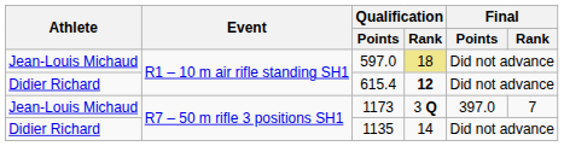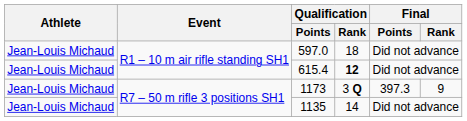 <table class="wikitable" style="font-size:90%">
 <tr>
 <th rowspan="2">Athlete</th>
 <th rowspan="2">Event</th>
 <th colspan="2">Qualification</th>
 <th colspan="2">Final</th>
 </tr>
 <tr style="font-size:95%">
 <th>Points</th>
 <th>Rank</th>
 <th>Points</th>
 <th>Rank</th>
 </tr>
 <tr align=center>
 <td align=left><a href='#'>Jean-Louis Michaud</a></td>
 <td align=left rowspan=2><a href='#'>R1 – 10 m air rifle standing SH1</a></td>
 <td>597.0</td>
-<td style="background: khaki;">18</td>
+<td>18</td>
 <td colspan=2>Did not advance</td>
 </tr>
 <tr align=center>
-<td align=left><a href='#'>Didier Richard</a></td>
+<td align=left><a href='#'>Jean-Louis Michaud</a></td>
 <td>615.4</td>
 <td><strong>12</strong></td>
 <td colspan=2>Did not advance</td>
 </tr>
 <tr align=center>
 <td align=left><a href='#'>Jean-Louis Michaud</a></td>
 <td align=left rowspan=2><a href='#'>R7 – 50 m rifle 3 positions SH1</a></td>
 <td>1173</td>
 <td>3 <strong>Q</strong></td>
-<td>397.0</td>
-<td>7</td>
+<td>397.3</td>
+<td>9</td>
 </tr>
 <tr align=center>
-<td align=left><a href='#'>Didier Richard</a></td>
+<td align=left><a href='#'>Jean-Louis Michaud</a></td>
 <td>1135</td>
 <td>14</td>
 <td colspan=2>Did not advance</td>
 </tr>
 </table>
